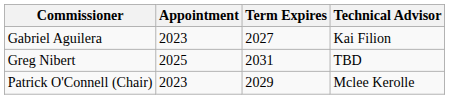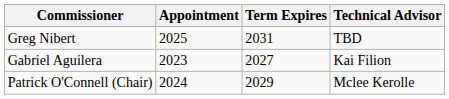 <table class=wikitable>
 <tr>
 <th>Commissioner</th>
 <th>Appointment</th>
 <th>Term Expires</th>
 <th>Technical Advisor</th>
 </tr>
 <tr>
+<td>Greg Nibert</td>
+<td>2025</td>
+<td>2031</td>
+<td>TBD</td>
+</tr>
+<tr>
 <td>Gabriel Aguilera</td>
 <td>2023</td>
 <td>2027</td>
 <td>Kai Filion</td>
 </tr>
 <tr>
-<td>Greg Nibert</td>
-<td>2025</td>
-<td>2031</td>
-<td>TBD</td>
-</tr>
-<tr>
 <td>Patrick O'Connell (Chair)</td>
-<td>2023</td>
+<td>2024</td>
 <td>2029</td>
 <td>Mclee Kerolle</td>
 </tr>
 </table>
